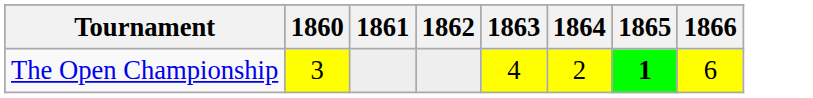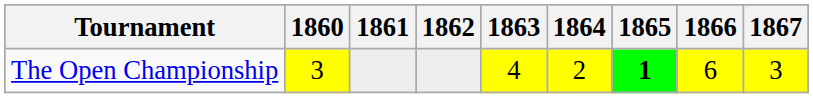 <table class="wikitable" style="font-size:95%;text-align:center;">
 <tr>
 <th>Tournament</th>
 <th>1860</th>
 <th>1861</th>
 <th>1862</th>
 <th>1863</th>
 <th>1864</th>
 <th>1865</th>
 <th>1866</th>
+<th>1867</th>
 </tr>
 <tr>
 <td align=left><a href='#'>The Open Championship</a></td>
 <td style="background:yellow;">3</td>
 <td style="background:#eeeeee;"></td>
 <td style="background:#eeeeee;"></td>
 <td style="background:yellow;">4</td>
 <td style="background:yellow;">2</td>
 <td style="background:lime;"><strong>1</strong></td>
 <td style="background:yellow;">6</td>
+<td style="background:yellow;">3</td>
 </tr>
 </table>
